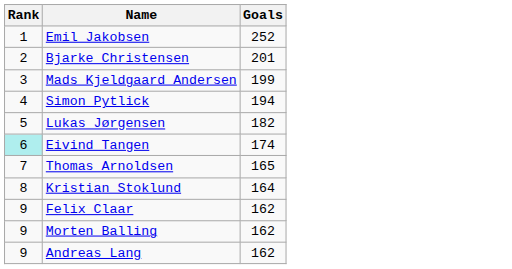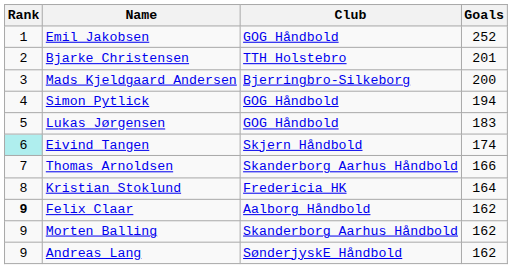 <table class="wikitable sortable" style="text-align:center">
 <tr>
 <th>Rank</th>
 <th>Name</th>
+<th>Club</th>
 <th>Goals</th>
 </tr>
 <tr>
 <td>1</td>
 <td style="text-align:left"> <a href='#'>Emil Jakobsen</a></td>
+<td style="text-align:left"><a href='#'>GOG Håndbold</a></td>
 <td>252</td>
 </tr>
 <tr>
 <td>2</td>
 <td style="text-align:left"> <a href='#'>Bjarke Christensen</a></td>
+<td style="text-align:left"><a href='#'>TTH Holstebro</a></td>
 <td>201</td>
 </tr>
 <tr>
 <td>3</td>
 <td style="text-align:left"> <a href='#'>Mads Kjeldgaard Andersen</a></td>
-<td>199</td>
+<td style="text-align:left"><a href='#'>Bjerringbro-Silkeborg</a></td>
+<td>200</td>
 </tr>
 <tr>
 <td>4</td>
 <td style="text-align:left"> <a href='#'>Simon Pytlick</a></td>
+<td style="text-align:left"><a href='#'>GOG Håndbold</a></td>
 <td>194</td>
 </tr>
 <tr>
 <td>5</td>
 <td style="text-align:left"> <a href='#'>Lukas Jørgensen</a></td>
-<td>182</td>
+<td style="text-align:left"><a href='#'>GOG Håndbold</a></td>
+<td>183</td>
 </tr>
 <tr>
 <td style="background: paleturquoise;">6</td>
 <td style="text-align:left"> <a href='#'>Eivind Tangen</a></td>
+<td style="text-align:left"><a href='#'>Skjern Håndbold</a></td>
 <td>174</td>
 </tr>
 <tr>
 <td>7</td>
 <td style="text-align:left"> <a href='#'>Thomas Arnoldsen</a></td>
-<td>165</td>
+<td style="text-align:left"><a href='#'>Skanderborg Aarhus Håndbold</a></td>
+<td>166</td>
 </tr>
 <tr>
 <td>8</td>
 <td style="text-align:left"> <a href='#'>Kristian Stoklund</a></td>
+<td style="text-align:left"><a href='#'>Fredericia HK</a></td>
 <td>164</td>
 </tr>
 <tr>
-<td>9</td>
+<td><strong>9</strong></td>
 <td style="text-align:left"> <a href='#'>Felix Claar</a></td>
+<td style="text-align:left"><a href='#'>Aalborg Håndbold</a></td>
 <td>162</td>
 </tr>
 <tr>
 <td>9</td>
 <td style="text-align:left"> <a href='#'>Morten Balling</a></td>
+<td style="text-align:left"><a href='#'>Skanderborg Aarhus Håndbold</a></td>
 <td>162</td>
 </tr>
 <tr>
 <td>9</td>
 <td style="text-align:left"> <a href='#'>Andreas Lang</a></td>
+<td style="text-align:left"><a href='#'>SønderjyskE Håndbold</a></td>
 <td>162</td>
 </tr>
 </table>
